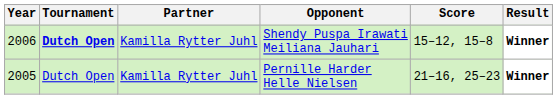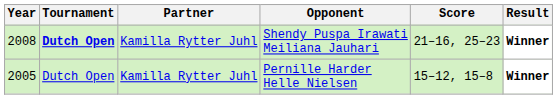 <table class="sortable wikitable" style="font-size: 90%;">
 <tr>
 <th>Year</th>
 <th>Tournament</th>
 <th>Partner</th>
 <th>Opponent</th>
 <th>Score</th>
 <th>Result</th>
 </tr>
 <tr style="background:#D4F1C5">
-<td align="center">2006</td>
+<td align="center">2008</td>
 <td align="left"><strong><a href='#'>Dutch Open</a></strong></td>
 <td align="left"> <a href='#'>Kamilla Rytter Juhl</a></td>
 <td align="left"> <a href='#'>Shendy Puspa Irawati</a><br> <a href='#'>Meiliana Jauhari</a></td>
-<td align="left">15–12, 15–8</td>
+<td align="left">21–16, 25–23</td>
 <td style="text-align:left; background:white"> <strong>Winner</strong></td>
 </tr>
 <tr style="background:#D4F1C5">
 <td align="center">2005</td>
 <td align="left"><a href='#'>Dutch Open</a></td>
 <td align="left"> <a href='#'>Kamilla Rytter Juhl</a></td>
 <td align="left"> <a href='#'>Pernille Harder</a><br> <a href='#'>Helle Nielsen</a></td>
-<td align="left">21–16, 25–23</td>
+<td align="left">15–12, 15–8</td>
 <td style="text-align:left; background:white"> <strong>Winner</strong></td>
 </tr>
 </table>
